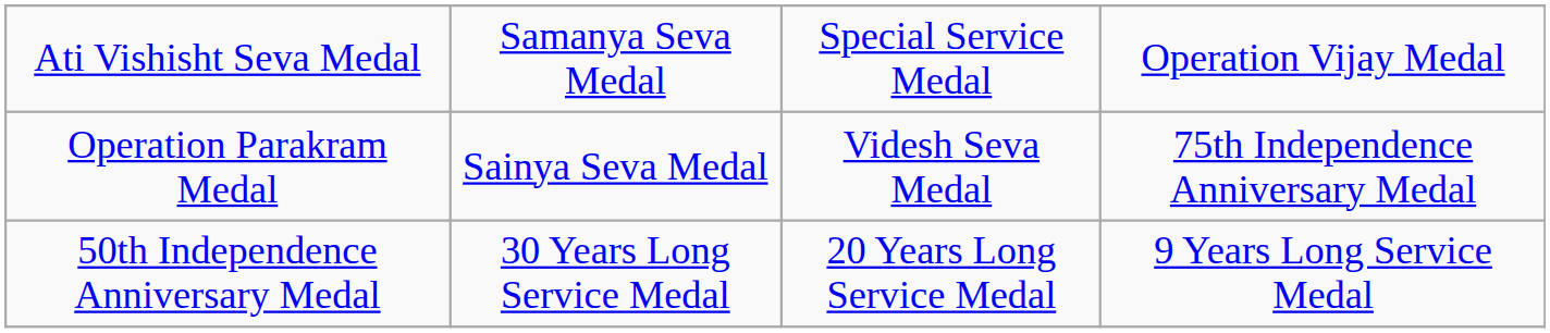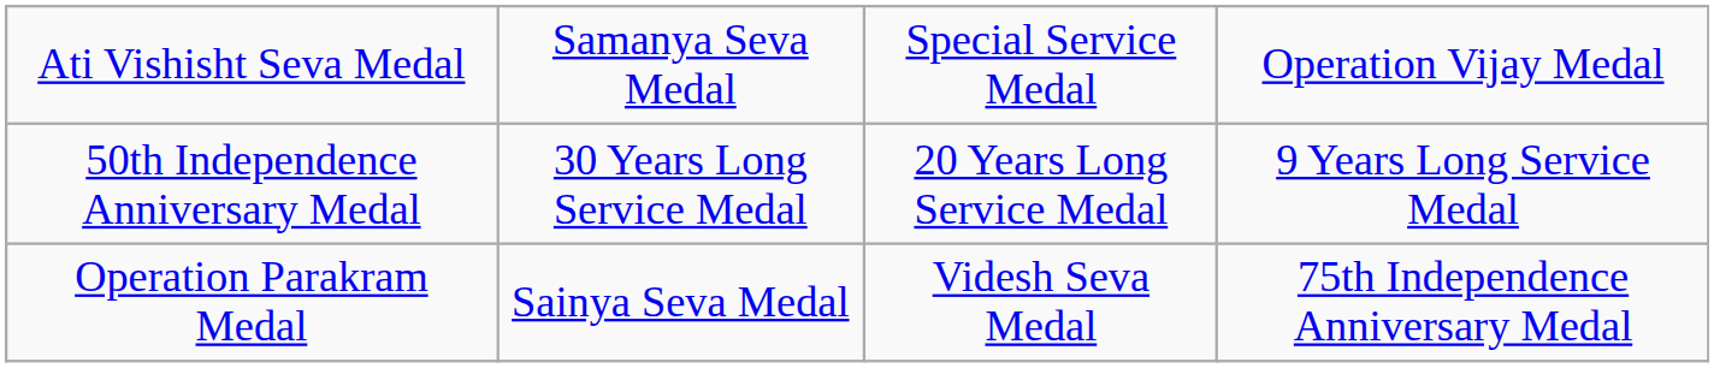 <table class="wikitable" style="margin:1em auto; text-align:center;">
 <tr>
 <td><a href='#'>Ati Vishisht Seva Medal</a></td>
 <td><a href='#'>Samanya Seva Medal</a></td>
 <td><a href='#'>Special Service Medal</a></td>
 <td><a href='#'>Operation Vijay Medal</a></td>
 </tr>
 <tr>
+<td><a href='#'>50th Independence Anniversary Medal</a></td>
+<td><a href='#'>30 Years Long Service Medal</a></td>
+<td><a href='#'>20 Years Long Service Medal</a></td>
+<td><a href='#'>9 Years Long Service Medal</a></td>
+</tr>
+<tr>
 <td><a href='#'>Operation Parakram Medal</a></td>
 <td><a href='#'>Sainya Seva Medal</a></td>
 <td><a href='#'>Videsh Seva Medal</a></td>
 <td><a href='#'>75th Independence Anniversary Medal</a></td>
 </tr>
-<tr>
-<td><a href='#'>50th Independence Anniversary Medal</a></td>
-<td><a href='#'>30 Years Long Service Medal</a></td>
-<td><a href='#'>20 Years Long Service Medal</a></td>
-<td><a href='#'>9 Years Long Service Medal</a></td>
-</tr>
 </table>
